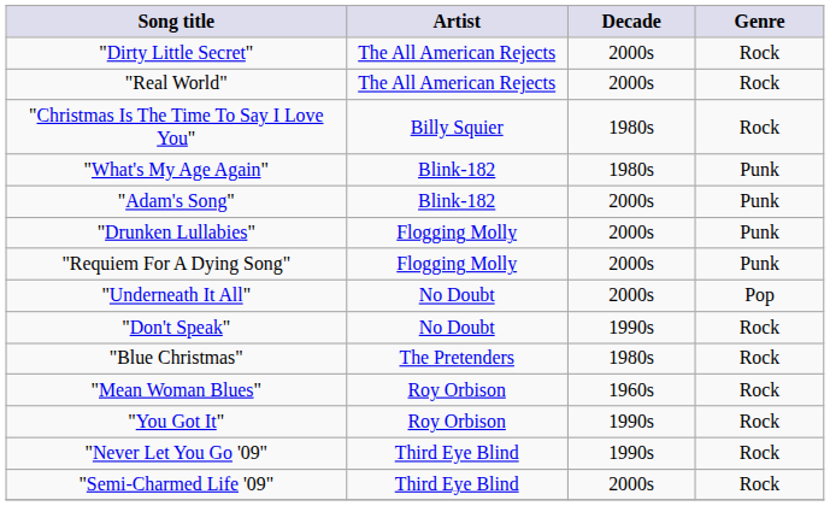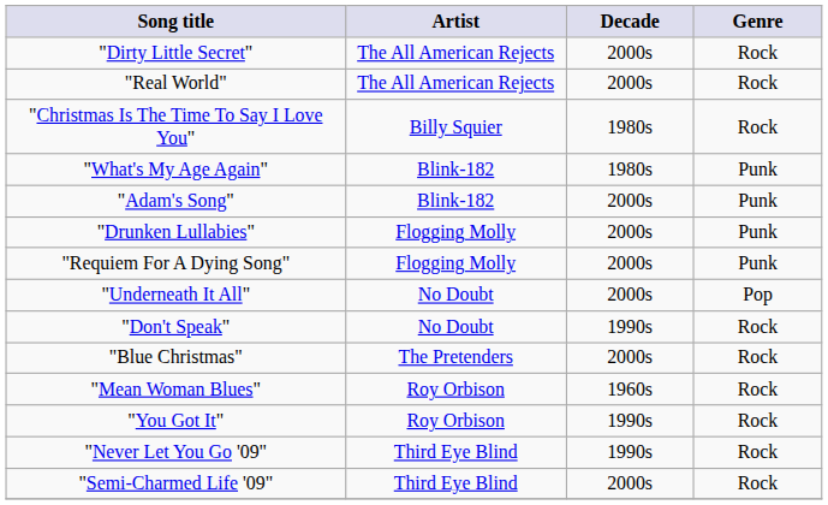 <table class="wikitable sortable" style="font-size:90%; text-align:center; margin: 5px;">
 <tr>
 <th style="background:#dde; width:250px;">Song title</th>
 <th style="background:#dde; width:160px;">Artist</th>
 <th style="background:#dde; width:90px;">Decade</th>
 <th style="background:#dde; width:90px;">Genre</th>
 </tr>
 <tr>
 <td>"<a href='#'>Dirty Little Secret</a>"</td>
 <td><a href='#'>The All American Rejects</a></td>
 <td>2000s</td>
 <td>Rock</td>
 </tr>
 <tr>
 <td>"Real World"</td>
 <td><a href='#'>The All American Rejects</a></td>
 <td>2000s</td>
 <td>Rock</td>
 </tr>
 <tr>
 <td>"<a href='#'>Christmas Is The Time To Say I Love You</a>"</td>
 <td><a href='#'>Billy Squier</a></td>
 <td>1980s</td>
 <td>Rock</td>
 </tr>
 <tr>
 <td>"<a href='#'>What's My Age Again</a>"</td>
 <td><a href='#'>Blink-182</a></td>
 <td>1980s</td>
 <td>Punk</td>
 </tr>
 <tr>
 <td>"<a href='#'>Adam's Song</a>"</td>
 <td><a href='#'>Blink-182</a></td>
 <td>2000s</td>
 <td>Punk</td>
 </tr>
 <tr>
 <td>"<a href='#'>Drunken Lullabies</a>"</td>
 <td><a href='#'>Flogging Molly</a></td>
 <td>2000s</td>
 <td>Punk</td>
 </tr>
 <tr>
 <td>"Requiem For A Dying Song"</td>
 <td><a href='#'>Flogging Molly</a></td>
 <td>2000s</td>
 <td>Punk</td>
 </tr>
 <tr>
 <td>"<a href='#'>Underneath It All</a>"</td>
 <td><a href='#'>No Doubt</a></td>
 <td>2000s</td>
 <td>Pop</td>
 </tr>
 <tr>
 <td>"<a href='#'>Don't Speak</a>"</td>
 <td><a href='#'>No Doubt</a></td>
 <td>1990s</td>
 <td>Rock</td>
 </tr>
 <tr>
 <td>"Blue Christmas"</td>
 <td><a href='#'>The Pretenders</a></td>
-<td>1980s</td>
+<td>2000s</td>
 <td>Rock</td>
 </tr>
 <tr>
 <td>"<a href='#'>Mean Woman Blues</a>"</td>
 <td><a href='#'>Roy Orbison</a></td>
 <td>1960s</td>
 <td>Rock</td>
 </tr>
 <tr>
 <td>"<a href='#'>You Got It</a>"</td>
 <td><a href='#'>Roy Orbison</a></td>
 <td>1990s</td>
 <td>Rock</td>
 </tr>
 <tr>
 <td>"<a href='#'>Never Let You Go</a> '09"</td>
 <td><a href='#'>Third Eye Blind</a></td>
 <td>1990s</td>
 <td>Rock</td>
 </tr>
 <tr>
 <td>"<a href='#'>Semi-Charmed Life</a> '09"</td>
 <td><a href='#'>Third Eye Blind</a></td>
 <td>2000s</td>
 <td>Rock</td>
 </tr>
 <tr>
 </tr>
 </table>
